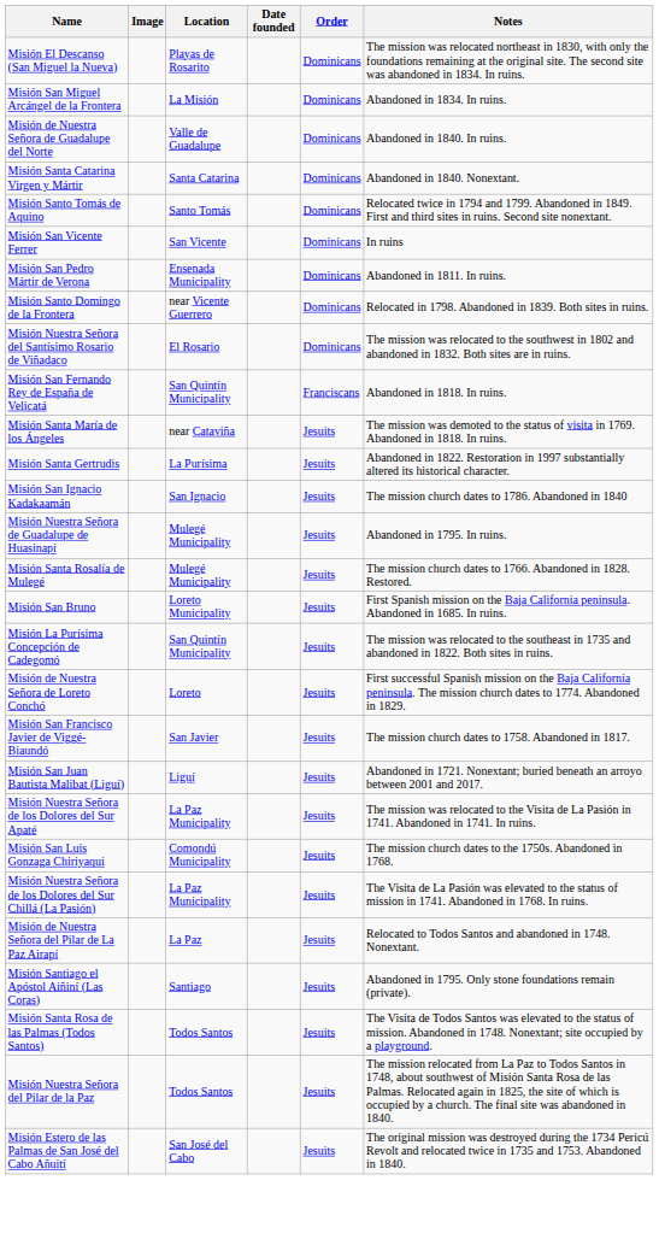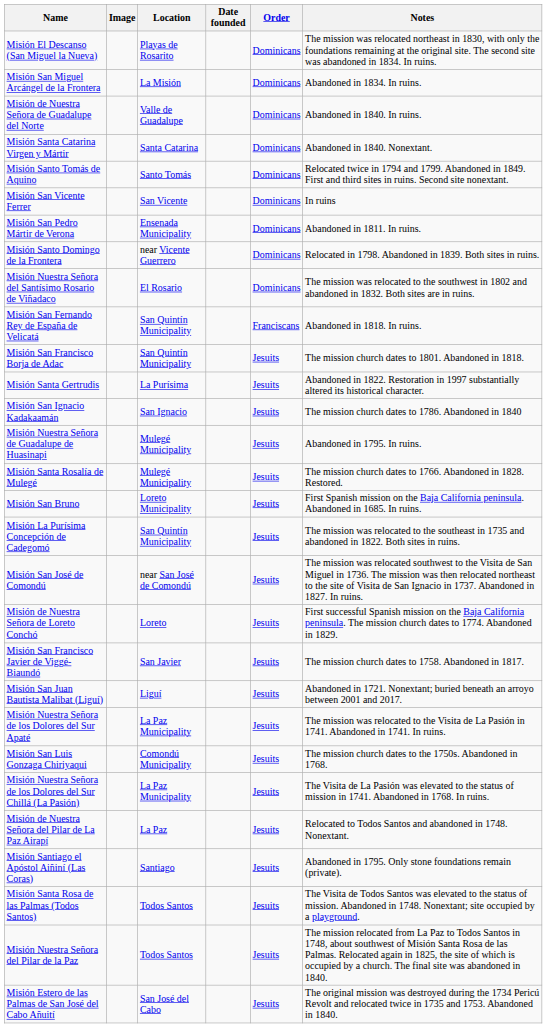 <table class="wikitable sortable">
 <tr>
 <th>Name</th>
 <th class="unsortable">Image</th>
 <th>Location</th>
 <th>Date founded</th>
 <th><a href='#'>Order</a></th>
 <th class="unsortable">Notes</th>
 </tr>
 <tr>
 <td><a href='#'>Misión El Descanso (San Miguel la Nueva)</a></td>
 <td></td>
 <td><a href='#'>Playas de Rosarito</a><br><small></small></td>
 <td></td>
 <td><a href='#'>Dominicans</a></td>
 <td>The mission was relocated  northeast in 1830, with only the foundations remaining at the original site. The second site was abandoned in 1834. In ruins.</td>
 </tr>
 <tr>
 <td><a href='#'>Misión San Miguel Arcángel de la Frontera</a></td>
 <td></td>
 <td><a href='#'>La Misión</a><br><small></small></td>
 <td></td>
 <td><a href='#'>Dominicans</a></td>
 <td>Abandoned in 1834. In ruins.</td>
 </tr>
 <tr>
 <td><a href='#'>Misión de Nuestra Señora de Guadalupe del Norte</a></td>
 <td></td>
 <td><a href='#'>Valle de Guadalupe</a><br><small></small></td>
 <td></td>
 <td><a href='#'>Dominicans</a></td>
 <td>Abandoned in 1840. In ruins.</td>
 </tr>
 <tr>
 <td><a href='#'>Misión Santa Catarina Virgen y Mártir</a></td>
 <td></td>
 <td><a href='#'>Santa Catarina</a> <br><small></small></td>
 <td></td>
 <td><a href='#'>Dominicans</a></td>
 <td>Abandoned in 1840. Nonextant.</td>
 </tr>
 <tr>
 <td><a href='#'>Misión Santo Tomás de Aquino</a></td>
 <td></td>
 <td><a href='#'>Santo Tomás</a><br><small></small></td>
 <td></td>
 <td><a href='#'>Dominicans</a></td>
 <td>Relocated twice in 1794 and 1799. Abandoned in 1849. First and third sites in ruins. Second site nonextant.</td>
 </tr>
 <tr>
 <td><a href='#'>Misión San Vicente Ferrer</a></td>
 <td></td>
 <td><a href='#'>San Vicente</a><br><small></small></td>
 <td></td>
 <td><a href='#'>Dominicans</a></td>
 <td>In ruins</td>
 </tr>
 <tr>
 <td><a href='#'>Misión San Pedro Mártir de Verona</a></td>
 <td></td>
 <td><a href='#'>Ensenada Municipality</a><br><small></small></td>
 <td></td>
 <td><a href='#'>Dominicans</a></td>
 <td>Abandoned in 1811. In ruins.</td>
 </tr>
 <tr>
 <td><a href='#'>Misión Santo Domingo de la Frontera</a></td>
 <td></td>
 <td>near <a href='#'>Vicente Guerrero</a><br><small></small></td>
 <td></td>
 <td><a href='#'>Dominicans</a></td>
 <td>Relocated in 1798. Abandoned in 1839. Both sites in ruins.</td>
 </tr>
 <tr>
 <td><a href='#'>Misión Nuestra Señora del Santísimo Rosario de Viñadaco</a></td>
 <td></td>
 <td><a href='#'>El Rosario</a><br><small></small></td>
 <td></td>
 <td><a href='#'>Dominicans</a></td>
 <td>The mission was relocated  to the southwest in 1802 and abandoned in 1832. Both sites are in ruins.</td>
 </tr>
 <tr>
 <td><a href='#'>Misión San Fernando Rey de España de Velicatá</a></td>
 <td></td>
 <td><a href='#'>San Quintín Municipality</a><br><small></small></td>
 <td></td>
 <td><a href='#'>Franciscans</a></td>
 <td>Abandoned in 1818. In ruins.</td>
 </tr>
 <tr>
-<td><a href='#'>Misión Santa María de los Ángeles</a></td>
+<td><a href='#'>Misión San Francisco Borja de Adac</a></td>
 <td></td>
-<td>near <a href='#'>Cataviña</a><br><small></small></td>
+<td><a href='#'>San Quintín Municipality</a><br><small></small></td>
 <td></td>
 <td><a href='#'>Jesuits</a></td>
-<td>The mission was demoted to the status of <a href='#'>visita</a> in 1769. Abandoned in 1818. In ruins.</td>
+<td>The mission church dates to 1801. Abandoned in 1818.</td>
 </tr>
 <tr>
 <td><a href='#'>Misión Santa Gertrudis</a></td>
 <td></td>
 <td><a href='#'>La Purísima</a><br><small></small></td>
 <td></td>
 <td><a href='#'>Jesuits</a></td>
 <td>Abandoned in 1822. Restoration in 1997 substantially altered its historical character.</td>
 </tr>
 <tr>
 <td><a href='#'>Misión San Ignacio Kadakaamán</a></td>
 <td></td>
 <td><a href='#'>San Ignacio</a><br><small></small></td>
 <td></td>
 <td><a href='#'>Jesuits</a></td>
 <td>The mission church dates to 1786. Abandoned in 1840</td>
 </tr>
 <tr>
 <td><a href='#'>Misión Nuestra Señora de Guadalupe de Huasinapi</a></td>
 <td></td>
 <td><a href='#'>Mulegé Municipality</a><br><small></small></td>
 <td></td>
 <td><a href='#'>Jesuits</a></td>
 <td>Abandoned in 1795. In ruins.</td>
 </tr>
 <tr>
 <td><a href='#'>Misión Santa Rosalía de Mulegé</a></td>
 <td></td>
 <td><a href='#'>Mulegé Municipality</a><br><small></small></td>
 <td></td>
 <td><a href='#'>Jesuits</a></td>
 <td>The mission church dates to 1766. Abandoned in 1828. Restored.</td>
 </tr>
 <tr>
 <td><a href='#'>Misión San Bruno</a></td>
 <td></td>
 <td><a href='#'>Loreto Municipality</a><br><small></small></td>
 <td></td>
 <td><a href='#'>Jesuits</a></td>
 <td>First Spanish mission on the <a href='#'>Baja California peninsula</a>. Abandoned in 1685. In ruins.</td>
 </tr>
 <tr>
 <td><a href='#'>Misión La Purísima Concepción de Cadegomó</a></td>
 <td></td>
 <td><a href='#'>San Quintín Municipality</a><br><small></small></td>
 <td></td>
 <td><a href='#'>Jesuits</a></td>
 <td>The mission was relocated  to the southeast in 1735 and abandoned in 1822. Both sites in ruins.</td>
+</tr>
+<tr>
+<td><a href='#'>Misión San José de Comondú</a></td>
+<td></td>
+<td>near <a href='#'>San José de Comondú</a><br><small></small></td>
+<td></td>
+<td><a href='#'>Jesuits</a></td>
+<td>The mission was relocated  southwest to the Visita de San Miguel in 1736. The mission was then relocated  northeast to the site of Visita de San Ignacio in 1737. Abandoned in 1827. In ruins.</td>
 </tr>
 <tr>
 <td><a href='#'>Misión de Nuestra Señora de Loreto Conchó</a></td>
 <td></td>
 <td><a href='#'>Loreto</a><br><small></small></td>
 <td></td>
 <td><a href='#'>Jesuits</a></td>
 <td>First successful Spanish mission on the <a href='#'>Baja California peninsula</a>. The mission church dates to 1774. Abandoned in 1829.</td>
 </tr>
 <tr>
 <td><a href='#'>Misión San Francisco Javier de Viggé-Biaundó</a></td>
 <td></td>
 <td><a href='#'>San Javier</a><br><small></small></td>
 <td></td>
 <td><a href='#'>Jesuits</a></td>
 <td>The mission church dates to 1758. Abandoned in 1817.</td>
 </tr>
 <tr>
 <td><a href='#'>Misión San Juan Bautista Malibat (Liguí)</a></td>
 <td></td>
 <td><a href='#'>Liguí</a><br><small></small></td>
 <td></td>
 <td><a href='#'>Jesuits</a></td>
 <td>Abandoned in 1721. Nonextant; buried beneath an arroyo between 2001 and 2017.</td>
 </tr>
 <tr>
 <td><a href='#'>Misión Nuestra Señora de los Dolores del Sur Apaté</a></td>
 <td></td>
 <td><a href='#'>La Paz Municipality</a><br><small></small></td>
 <td></td>
 <td><a href='#'>Jesuits</a></td>
 <td>The mission was relocated to the Visita de La Pasión in 1741. Abandoned in 1741. In ruins.</td>
 </tr>
 <tr>
 <td><a href='#'>Misión San Luis Gonzaga Chiriyaqui</a></td>
 <td></td>
 <td><a href='#'>Comondú Municipality</a><br><small></small></td>
 <td></td>
 <td><a href='#'>Jesuits</a></td>
 <td>The mission church dates to the 1750s. Abandoned in 1768.</td>
 </tr>
 <tr>
 <td><a href='#'>Misión Nuestra Señora de los Dolores del Sur Chillá (La Pasión)</a></td>
 <td></td>
 <td><a href='#'>La Paz Municipality</a><br><small></small></td>
 <td></td>
 <td><a href='#'>Jesuits</a></td>
 <td>The Visita de La Pasión was elevated to the status of mission in 1741. Abandoned in 1768. In ruins.</td>
 </tr>
 <tr>
 <td><a href='#'>Misión de Nuestra Señora del Pilar de La Paz Airapí</a></td>
 <td></td>
 <td><a href='#'>La Paz</a><br><small></small></td>
 <td></td>
 <td><a href='#'>Jesuits</a></td>
 <td>Relocated to Todos Santos and abandoned in 1748. Nonextant.</td>
 </tr>
 <tr>
 <td><a href='#'>Misión Santiago el Apóstol Aiñiní (Las Coras)</a></td>
 <td></td>
 <td><a href='#'>Santiago</a><br><small></small></td>
 <td></td>
 <td><a href='#'>Jesuits</a></td>
 <td>Abandoned in 1795. Only stone foundations remain (private).</td>
 </tr>
 <tr>
 <td><a href='#'>Misión Santa Rosa de las Palmas (Todos Santos)</a></td>
 <td></td>
 <td><a href='#'>Todos Santos</a><br><small></small></td>
 <td></td>
 <td><a href='#'>Jesuits</a></td>
 <td>The Visita de Todos Santos was elevated to the status of mission. Abandoned in 1748. Nonextant; site occupied by a <a href='#'>playground</a>.</td>
 </tr>
 <tr>
 <td><a href='#'>Misión Nuestra Señora del Pilar de la Paz</a></td>
 <td></td>
 <td><a href='#'>Todos Santos</a><br><small></small></td>
 <td></td>
 <td><a href='#'>Jesuits</a></td>
 <td>The mission relocated from La Paz to Todos Santos in 1748, about  southwest of Misión Santa Rosa de las Palmas. Relocated again in 1825, the site of which is occupied by a church. The final site was abandoned in 1840.</td>
 </tr>
 <tr>
 <td><a href='#'>Misión Estero de las Palmas de San José del Cabo Añuití</a></td>
 <td></td>
 <td><a href='#'>San José del Cabo</a><br><small></small></td>
 <td></td>
 <td><a href='#'>Jesuits</a></td>
 <td>The original mission was destroyed during the 1734 Pericú Revolt and relocated twice in 1735 and 1753. Abandoned in 1840.</td>
 </tr>
 </table>
